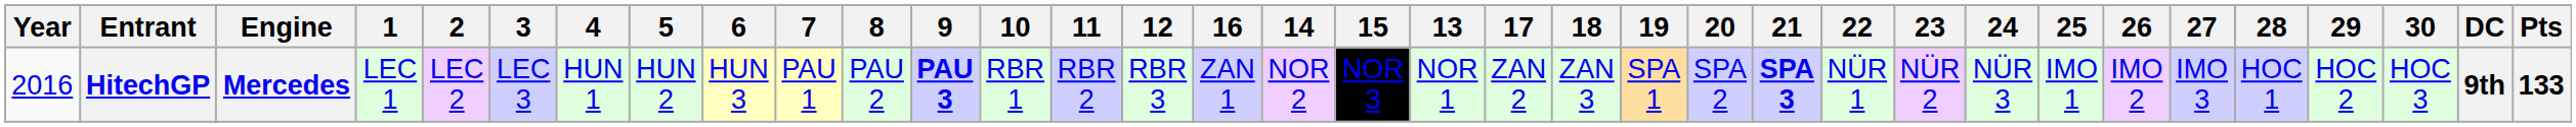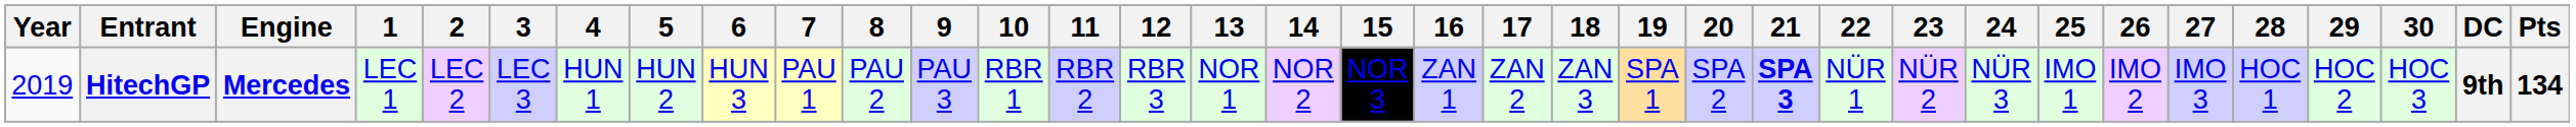 <table class="wikitable" style="text-align:center; font-size:85%">
 <tr>
 <th>Year</th>
 <th>Entrant</th>
 <th>Engine</th>
 <th>1</th>
 <th>2</th>
 <th>3</th>
 <th>4</th>
 <th>5</th>
 <th>6</th>
 <th>7</th>
 <th>8</th>
 <th>9</th>
 <th>10</th>
 <th>11</th>
 <th>12</th>
-<th>16</th>
+<th>13</th>
 <th>14</th>
 <th>15</th>
-<th>13</th>
+<th>16</th>
 <th>17</th>
 <th>18</th>
 <th>19</th>
 <th>20</th>
 <th>21</th>
 <th>22</th>
 <th>23</th>
 <th>24</th>
 <th>25</th>
 <th>26</th>
 <th>27</th>
 <th>28</th>
 <th>29</th>
 <th>30</th>
 <th>DC</th>
 <th>Pts</th>
 </tr>
 <tr>
-<td><a href='#'>2016</a></td>
+<td><a href='#'>2019</a></td>
 <th><a href='#'>HitechGP</a></th>
 <th><a href='#'>Mercedes</a></th>
 <td style="background:#DFFFDF;"><a href='#'>LEC<br>1</a><br></td>
 <td style="background:#EFCFFF;"><a href='#'>LEC<br>2</a><br></td>
 <td style="background:#CFCFFF;"><a href='#'>LEC<br>3</a><br></td>
 <td style="background:#DFFFDF;"><a href='#'>HUN<br>1</a><br></td>
 <td style="background:#DFFFDF;"><a href='#'>HUN<br>2</a><br></td>
 <td style="background:#FFFFBF;"><a href='#'>HUN<br>3</a><br></td>
 <td style="background:#FFFFBF;"><a href='#'>PAU<br>1</a><br></td>
 <td style="background:#DFFFDF;"><a href='#'>PAU<br>2</a><br></td>
-<td style="background:#CFCFFF;"><strong><a href='#'>PAU<br>3</a><br></strong></td>
+<td style="background:#CFCFFF;"><a href='#'>PAU<br>3</a><br></td>
 <td style="background:#DFFFDF;"><a href='#'>RBR<br>1</a><br></td>
 <td style="background:#CFCFFF;"><a href='#'>RBR<br>2</a><br></td>
 <td style="background:#DFFFDF;"><a href='#'>RBR<br>3</a><br></td>
-<td style="background:#CFCFFF;"><a href='#'>ZAN<br>1</a><br></td>
+<td style="background:#DFFFDF;"><a href='#'>NOR<br>1</a><br></td>
 <td style="background:#EFCFFF;"><a href='#'>NOR<br>2</a><br></td>
 <td style="background:#000000; color:white;"><a href='#'><span>NOR<br>3</span></a><br></td>
-<td style="background:#DFFFDF;"><a href='#'>NOR<br>1</a><br></td>
+<td style="background:#CFCFFF;"><a href='#'>ZAN<br>1</a><br></td>
 <td style="background:#DFFFDF;"><a href='#'>ZAN<br>2</a><br></td>
 <td style="background:#DFFFDF;"><a href='#'>ZAN<br>3</a><br></td>
 <td style="background:#FFDF9F;"><a href='#'>SPA<br>1</a><br></td>
 <td style="background:#CFCFFF;"><a href='#'>SPA<br>2</a><br></td>
 <td style="background:#CFCFFF;"><strong><a href='#'>SPA<br>3</a><br></strong></td>
 <td style="background:#DFFFDF;"><a href='#'>NÜR<br>1</a><br></td>
 <td style="background:#EFCFFF;"><a href='#'>NÜR<br>2</a><br></td>
 <td style="background:#DFFFDF;"><a href='#'>NÜR<br>3</a><br></td>
 <td style="background:#DFFFDF;"><a href='#'>IMO<br>1</a><br></td>
 <td style="background:#EFCFFF;"><a href='#'>IMO<br>2</a><br></td>
 <td style="background:#CFCFFF;"><a href='#'>IMO<br>3</a><br></td>
 <td style="background:#CFCFFF;"><a href='#'>HOC<br>1</a><br></td>
 <td style="background:#DFFFDF;"><a href='#'>HOC<br>2</a><br></td>
 <td style="background:#DFFFDF;"><a href='#'>HOC<br>3</a><br></td>
 <th>9th</th>
-<th>133</th>
+<th>134</th>
 </tr>
 </table>
